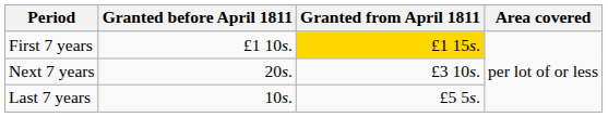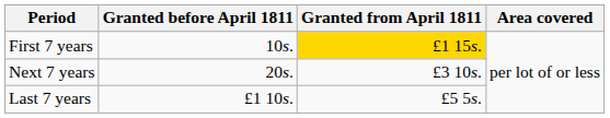 <table class="wikitable">
 <tr>
 <th>Period</th>
 <th>Granted before April 1811</th>
 <th>Granted from April 1811</th>
 <th>Area covered</th>
 </tr>
 <tr>
 <td>First 7 years</td>
-<td align="right">£1 10<em>s</em>.</td>
+<td align="right">10<em>s</em>.</td>
 <td align="right" style="background: gold;">£1 15<em>s</em>.</td>
 <td rowspan="3">per lot of  or less</td>
 </tr>
 <tr>
 <td>Next 7 years</td>
 <td align="right">20<em>s</em>.</td>
 <td align="right">£3 10<em>s</em>.</td>
 </tr>
 <tr>
 <td>Last 7 years</td>
-<td align="right">10<em>s</em>.</td>
+<td align="right">£1 10<em>s</em>.</td>
 <td align="right">£5 5<em>s</em>.</td>
 </tr>
 </table>
